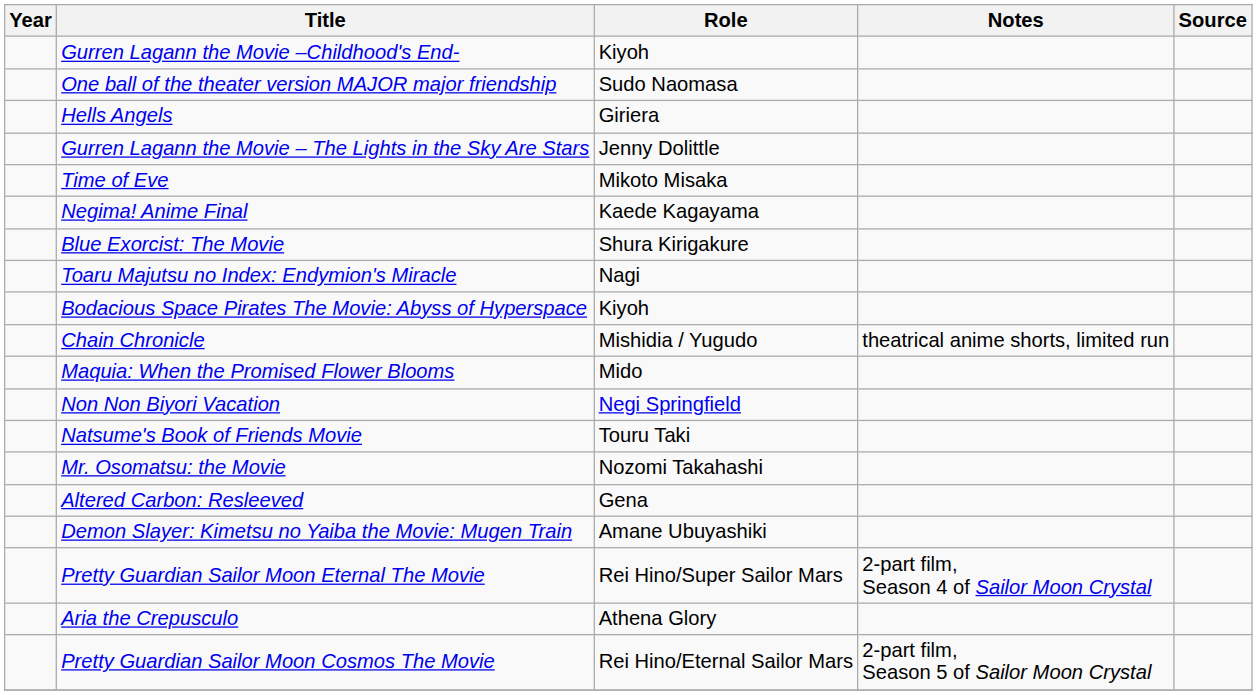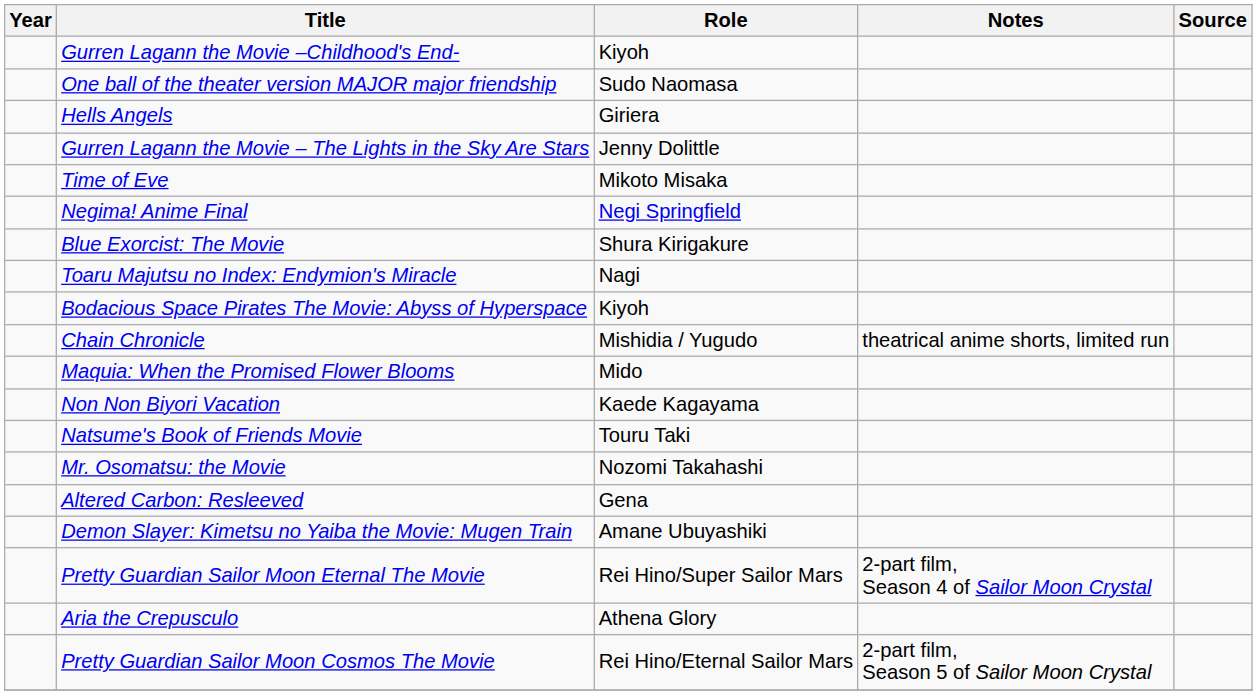 <table class="wikitable sortable plainrowheaders">
 <tr>
 <th>Year</th>
 <th>Title</th>
 <th>Role</th>
 <th class="unsortable">Notes</th>
 <th class="unsortable">Source</th>
 </tr>
 <tr>
 <td></td>
 <td><em> <a href='#'>Gurren Lagann the Movie –Childhood's End-</a></em></td>
 <td>Kiyoh</td>
 <td></td>
 <td></td>
 </tr>
 <tr>
 <td></td>
 <td><em><a href='#'>One ball of the theater version MAJOR major friendship</a></em></td>
 <td>Sudo Naomasa</td>
 <td></td>
 <td></td>
 </tr>
 <tr>
 <td></td>
 <td><em><a href='#'>Hells Angels</a></em></td>
 <td>Giriera</td>
 <td></td>
 <td></td>
 </tr>
 <tr>
 <td></td>
 <td><em><a href='#'>Gurren Lagann the Movie – The Lights in the Sky Are Stars</a></em></td>
 <td>Jenny Dolittle</td>
 <td></td>
 <td></td>
 </tr>
 <tr>
 <td></td>
 <td><em><a href='#'>Time of Eve</a></em></td>
 <td>Mikoto Misaka</td>
 <td></td>
 <td></td>
 </tr>
 <tr>
 <td></td>
 <td><em><a href='#'>Negima! Anime Final</a></em></td>
-<td>Kaede Kagayama</td>
+<td><a href='#'>Negi Springfield</a></td>
 <td></td>
 <td></td>
 </tr>
 <tr>
 <td></td>
 <td><em><a href='#'>Blue Exorcist: The Movie</a></em></td>
 <td>Shura Kirigakure</td>
 <td></td>
 <td></td>
 </tr>
 <tr>
 <td></td>
 <td><em><a href='#'>Toaru Majutsu no Index: Endymion's Miracle</a></em></td>
 <td>Nagi</td>
 <td></td>
 <td></td>
 </tr>
 <tr>
 <td></td>
 <td><em><a href='#'>Bodacious Space Pirates The Movie: Abyss of Hyperspace</a></em></td>
 <td>Kiyoh</td>
 <td></td>
 <td></td>
 </tr>
 <tr>
 <td></td>
 <td><em><a href='#'>Chain Chronicle</a></em></td>
 <td>Mishidia / Yugudo</td>
 <td>theatrical anime shorts, limited run</td>
 <td></td>
 </tr>
 <tr>
 <td></td>
 <td><em><a href='#'>Maquia: When the Promised Flower Blooms</a></em></td>
 <td>Mido</td>
 <td></td>
 <td></td>
 </tr>
 <tr>
 <td></td>
 <td><em><a href='#'>Non Non Biyori Vacation</a></em></td>
-<td><a href='#'>Negi Springfield</a></td>
+<td>Kaede Kagayama</td>
 <td></td>
 <td></td>
 </tr>
 <tr>
 <td></td>
 <td><em><a href='#'>Natsume's Book of Friends Movie</a></em></td>
 <td>Touru Taki</td>
 <td></td>
 <td></td>
 </tr>
 <tr>
 <td></td>
 <td><em><a href='#'>Mr. Osomatsu: the Movie</a></em></td>
 <td>Nozomi Takahashi</td>
 <td></td>
 <td></td>
 </tr>
 <tr>
 <td></td>
 <td><em><a href='#'>Altered Carbon: Resleeved</a></em></td>
 <td>Gena</td>
 <td></td>
 <td></td>
 </tr>
 <tr>
 <td></td>
 <td><em><a href='#'>Demon Slayer: Kimetsu no Yaiba the Movie: Mugen Train</a></em></td>
 <td>Amane Ubuyashiki</td>
 <td></td>
 <td></td>
 </tr>
 <tr>
 <td></td>
 <td><em><a href='#'>Pretty Guardian Sailor Moon Eternal The Movie</a></em></td>
 <td>Rei Hino/Super Sailor Mars</td>
 <td>2-part film,<br>Season 4 of <em><a href='#'>Sailor Moon Crystal</a></em> </td>
 <td></td>
 </tr>
 <tr>
 <td></td>
 <td><em><a href='#'>Aria the Crepusculo</a></em></td>
 <td>Athena Glory</td>
 <td></td>
 <td></td>
 </tr>
 <tr>
 <td></td>
 <td><em><a href='#'>Pretty Guardian Sailor Moon Cosmos The Movie</a></em></td>
 <td>Rei Hino/Eternal Sailor Mars</td>
 <td>2-part film,<br>Season 5 of <em>Sailor Moon Crystal</em> </td>
 <td></td>
 </tr>
 <tr>
 </tr>
 </table>
